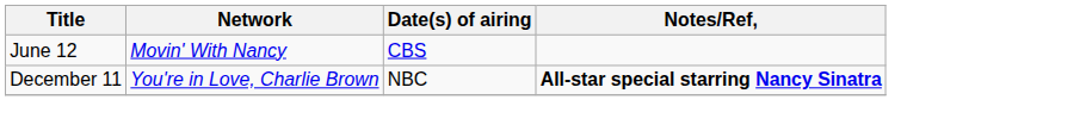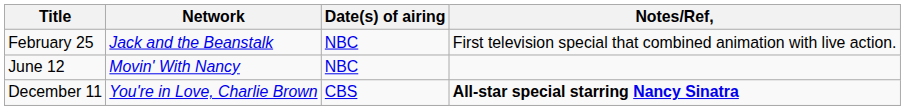 <table class=wikitable>
 <tr>
 <th>Title</th>
 <th>Network</th>
 <th>Date(s) of airing</th>
 <th>Notes/Ref,</th>
 </tr>
 <tr>
+<td>February 25</td>
+<td><em><a href='#'>Jack and the Beanstalk</a></em></td>
+<td><a href='#'>NBC</a></td>
+<td>First television special that combined animation with live action.</td>
+</tr>
+<tr>
 <td>June 12</td>
 <td><em><a href='#'>Movin' With Nancy</a></em></td>
-<td><a href='#'>CBS</a></td>
+<td><a href='#'>NBC</a></td>
 <td></td>
 </tr>
 <tr>
 <td>December 11</td>
 <td><em><a href='#'>You're in Love, Charlie Brown</a></em></td>
-<td>NBC</td>
+<td><a href='#'>CBS</a></td>
 <td><strong>All-star special starring <a href='#'>Nancy Sinatra</a></strong></td>
 </tr>
 <tr>
 </tr>
 </table>
